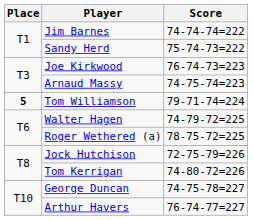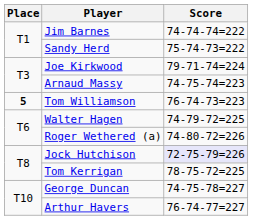 <table class=wikitable>
 <tr>
 <th>Place</th>
 <th>Player</th>
 <th>Score</th>
 </tr>
 <tr>
 <td rowspan=2 align=center>T1</td>
 <td> <a href='#'>Jim Barnes</a></td>
 <td>74-74-74=222</td>
 </tr>
 <tr>
 <td> <a href='#'>Sandy Herd</a></td>
 <td>75-74-73=222</td>
 </tr>
 <tr>
 <td rowspan=2 align=center>T3</td>
 <td> <a href='#'>Joe Kirkwood</a></td>
-<td>76-74-73=223</td>
+<td>79-71-74=224</td>
 </tr>
 <tr>
 <td> <a href='#'>Arnaud Massy</a></td>
 <td>74-75-74=223</td>
 </tr>
 <tr>
 <td align=center><strong>5</strong></td>
 <td> <a href='#'>Tom Williamson</a></td>
-<td>79-71-74=224</td>
+<td>76-74-73=223</td>
 </tr>
 <tr>
 <td rowspan=2 align=center>T6</td>
 <td> <a href='#'>Walter Hagen</a></td>
 <td>74-79-72=225</td>
 </tr>
 <tr>
 <td> <a href='#'>Roger Wethered</a> (a)</td>
-<td>78-75-72=225</td>
+<td>74-80-72=226</td>
 </tr>
 <tr>
 <td rowspan=2 align=center>T8</td>
 <td> <a href='#'>Jock Hutchison</a></td>
-<td>72-75-79=226</td>
+<td style="background: lavender;">72-75-79=226</td>
 </tr>
 <tr>
 <td> <a href='#'>Tom Kerrigan</a></td>
-<td>74-80-72=226</td>
+<td>78-75-72=225</td>
 </tr>
 <tr>
 <td rowspan=2 align=center>T10</td>
 <td> <a href='#'>George Duncan</a></td>
 <td>74-75-78=227</td>
 </tr>
 <tr>
 <td> <a href='#'>Arthur Havers</a></td>
 <td>76-74-77=227</td>
 </tr>
 </table>
